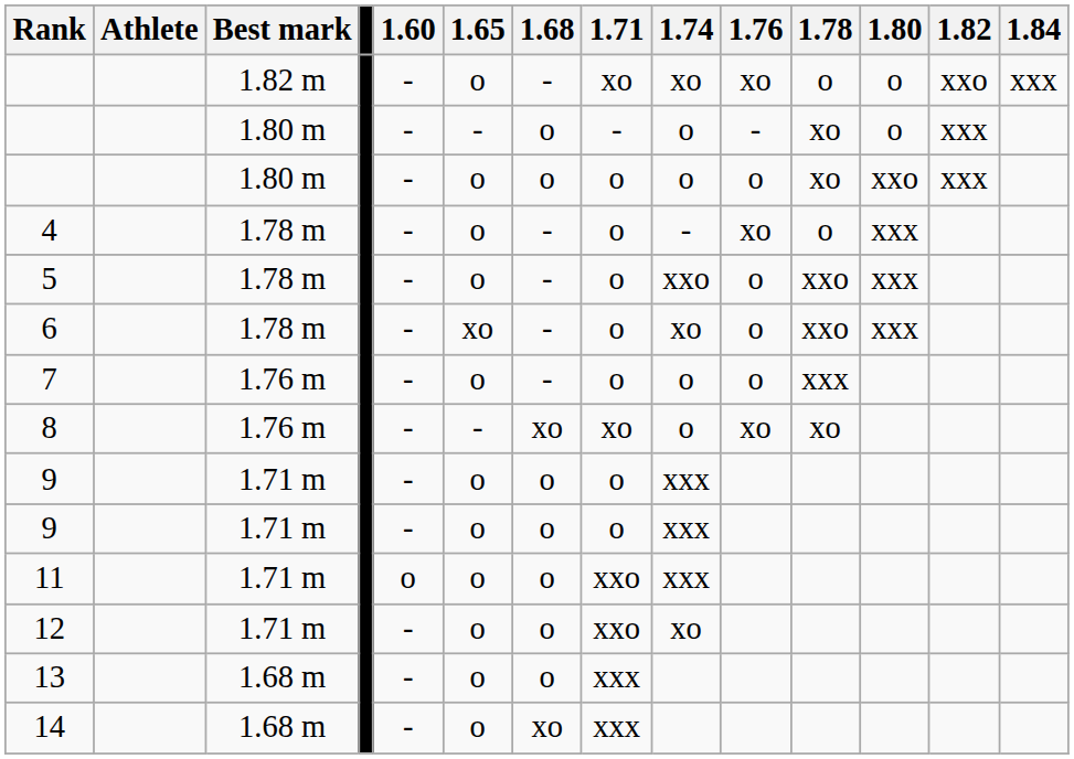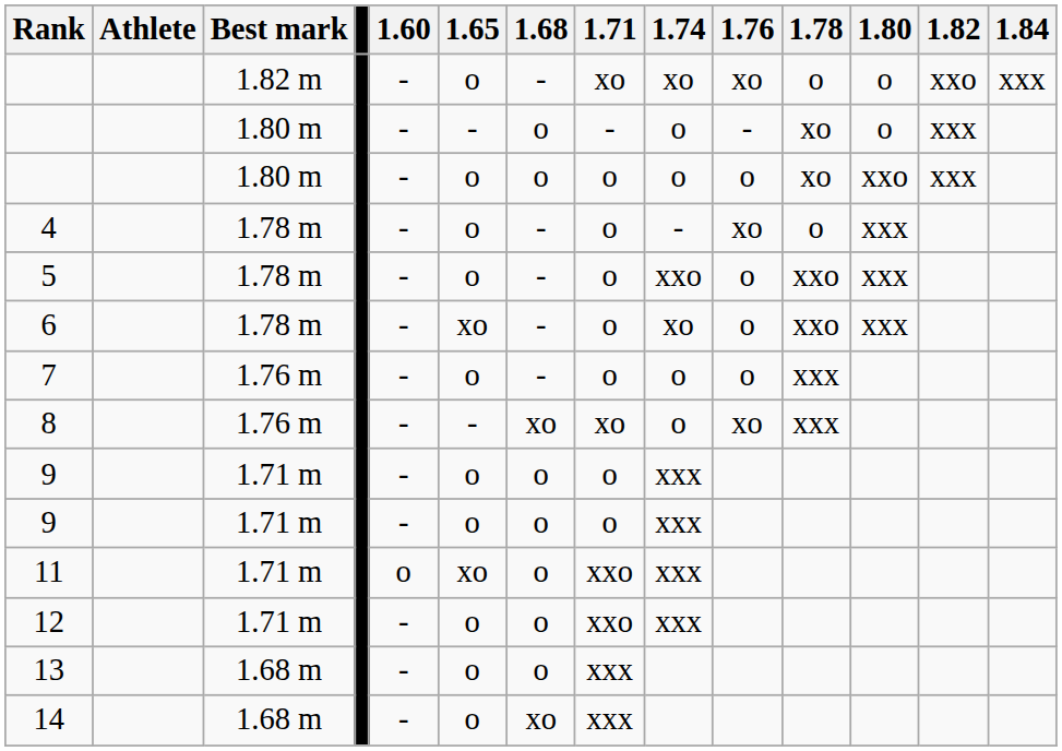 <table class=wikitable style="text-align:center">
 <tr>
 <th>Rank</th>
 <th>Athlete</th>
 <th>Best mark</th>
 <td bgcolor=black></td>
 <th>1.60</th>
 <th>1.65</th>
 <th>1.68</th>
 <th>1.71</th>
 <th>1.74</th>
 <th>1.76</th>
 <th>1.78</th>
 <th>1.80</th>
 <th>1.82</th>
 <th>1.84</th>
 </tr>
 <tr>
 <td></td>
 <td align=left></td>
 <td>1.82 m</td>
 <td rowspan=14 bgcolor=black></td>
 <td>-</td>
 <td>o</td>
 <td>-</td>
 <td>xo</td>
 <td>xo</td>
 <td>xo</td>
 <td>o</td>
 <td>o</td>
 <td>xxo</td>
 <td>xxx</td>
 </tr>
 <tr>
 <td></td>
 <td align=left></td>
 <td>1.80 m</td>
 <td>-</td>
 <td>-</td>
 <td>o</td>
 <td>-</td>
 <td>o</td>
 <td>-</td>
 <td>xo</td>
 <td>o</td>
 <td>xxx</td>
 <td></td>
 </tr>
 <tr>
 <td></td>
 <td align=left></td>
 <td>1.80 m</td>
 <td>-</td>
 <td>o</td>
 <td>o</td>
 <td>o</td>
 <td>o</td>
 <td>o</td>
 <td>xo</td>
 <td>xxo</td>
 <td>xxx</td>
 <td></td>
 </tr>
 <tr>
 <td>4</td>
 <td align=left></td>
 <td>1.78 m</td>
 <td>-</td>
 <td>o</td>
 <td>-</td>
 <td>o</td>
 <td>-</td>
 <td>xo</td>
 <td>o</td>
 <td>xxx</td>
 <td></td>
 <td></td>
 </tr>
 <tr>
 <td>5</td>
 <td align=left></td>
 <td>1.78 m</td>
 <td>-</td>
 <td>o</td>
 <td>-</td>
 <td>o</td>
 <td>xxo</td>
 <td>o</td>
 <td>xxo</td>
 <td>xxx</td>
 <td></td>
 <td></td>
 </tr>
 <tr>
 <td>6</td>
 <td align=left></td>
 <td>1.78 m</td>
 <td>-</td>
 <td>xo</td>
 <td>-</td>
 <td>o</td>
 <td>xo</td>
 <td>o</td>
 <td>xxo</td>
 <td>xxx</td>
 <td></td>
 <td></td>
 </tr>
 <tr>
 <td>7</td>
 <td align=left></td>
 <td>1.76 m</td>
 <td>-</td>
 <td>o</td>
 <td>-</td>
 <td>o</td>
 <td>o</td>
 <td>o</td>
 <td>xxx</td>
 <td></td>
 <td></td>
 <td></td>
 </tr>
 <tr>
 <td>8</td>
 <td align=left></td>
 <td>1.76 m</td>
 <td>-</td>
 <td>-</td>
 <td>xo</td>
 <td>xo</td>
 <td>o</td>
 <td>xo</td>
-<td>xo</td>
+<td>xxx</td>
 <td></td>
 <td></td>
 <td></td>
 </tr>
 <tr>
 <td>9</td>
 <td align=left></td>
 <td>1.71 m</td>
 <td>-</td>
 <td>o</td>
 <td>o</td>
 <td>o</td>
 <td>xxx</td>
 <td></td>
 <td></td>
 <td></td>
 <td></td>
 <td></td>
 </tr>
 <tr>
 <td>9</td>
 <td align=left></td>
 <td>1.71 m</td>
 <td>-</td>
 <td>o</td>
 <td>o</td>
 <td>o</td>
 <td>xxx</td>
 <td></td>
 <td></td>
 <td></td>
 <td></td>
 <td></td>
 </tr>
 <tr>
 <td>11</td>
 <td align=left></td>
 <td>1.71 m</td>
 <td>o</td>
-<td>o</td>
+<td>xo</td>
 <td>o</td>
 <td>xxo</td>
 <td>xxx</td>
 <td></td>
 <td></td>
 <td></td>
 <td></td>
 <td></td>
 </tr>
 <tr>
 <td>12</td>
 <td align=left></td>
 <td>1.71 m</td>
 <td>-</td>
 <td>o</td>
 <td>o</td>
 <td>xxo</td>
-<td>xo</td>
+<td>xxx</td>
 <td></td>
 <td></td>
 <td></td>
 <td></td>
 <td></td>
 </tr>
 <tr>
 <td>13</td>
 <td align=left></td>
 <td>1.68 m</td>
 <td>-</td>
 <td>o</td>
 <td>o</td>
 <td>xxx</td>
 <td></td>
 <td></td>
 <td></td>
 <td></td>
 <td></td>
 <td></td>
 </tr>
 <tr>
 <td>14</td>
 <td align=left></td>
 <td>1.68 m</td>
 <td>-</td>
 <td>o</td>
 <td>xo</td>
 <td>xxx</td>
 <td></td>
 <td></td>
 <td></td>
 <td></td>
 <td></td>
 <td></td>
 </tr>
 </table>
